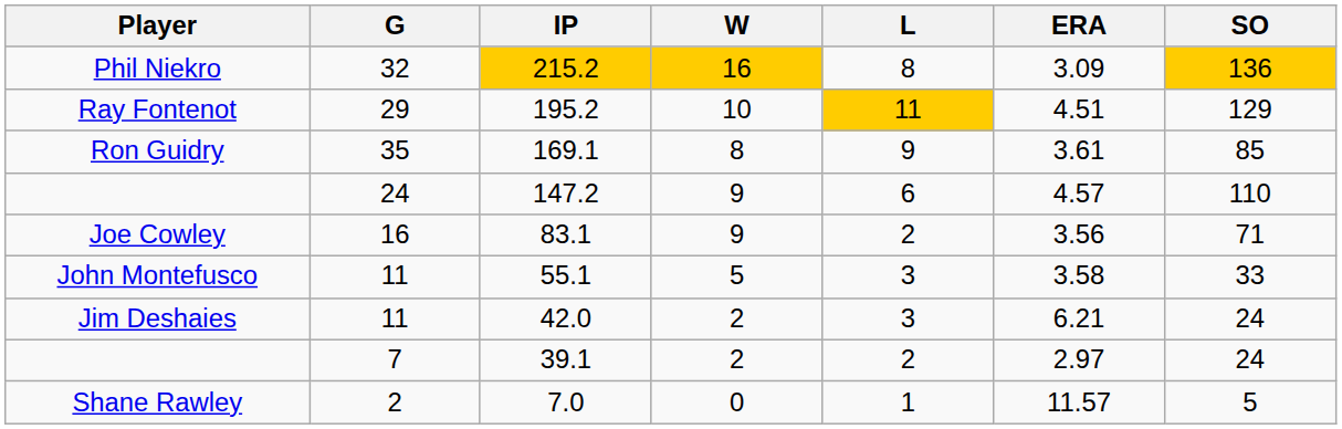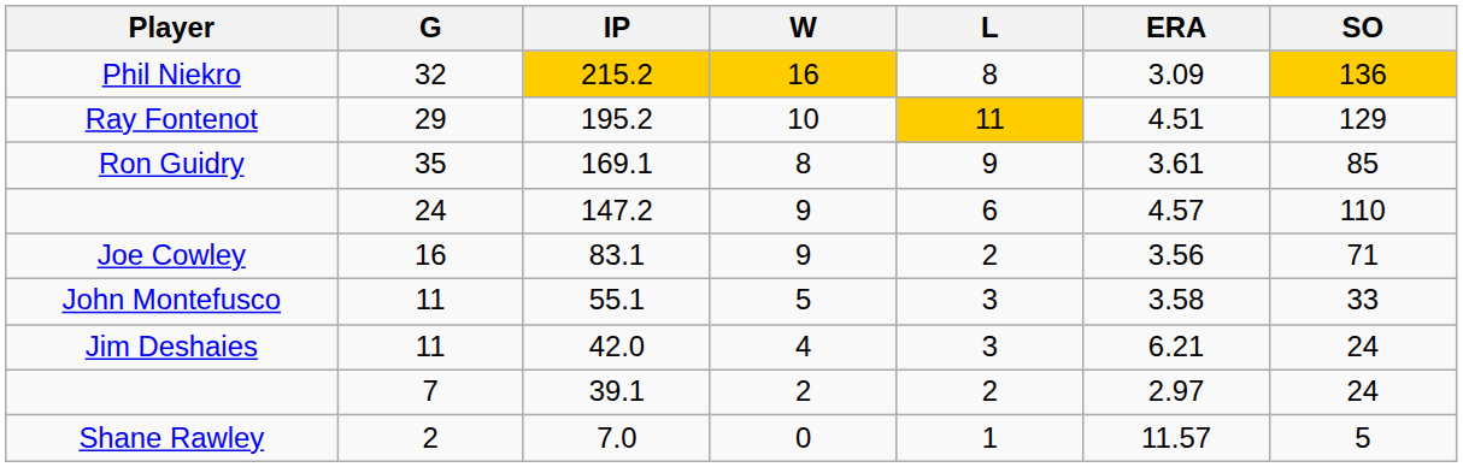 <table class="wikitable sortable">
 <tr>
 <th bgcolor="#DDDDFF" width="16%">Player</th>
 <th bgcolor="#DDDDFF" width="9%">G</th>
 <th bgcolor="#DDDDFF" width="9%">IP</th>
 <th bgcolor="#DDDDFF" width="9%">W</th>
 <th bgcolor="#DDDDFF" width="9%">L</th>
 <th bgcolor="#DDDDFF" width="9%">ERA</th>
 <th bgcolor="#DDDDFF" width="9%">SO</th>
 </tr>
 <tr align="center">
 <td><a href='#'>Phil Niekro</a></td>
 <td>32</td>
 <td style="background:#fc0;">215.2</td>
 <td style="background:#fc0;">16</td>
 <td>8</td>
 <td>3.09</td>
 <td style="background:#fc0;">136</td>
 </tr>
 <tr align="center">
 <td><a href='#'>Ray Fontenot</a></td>
 <td>29</td>
 <td>195.2</td>
 <td>10</td>
 <td style="background:#fc0;">11</td>
 <td>4.51</td>
 <td>129</td>
 </tr>
 <tr align="center">
 <td><a href='#'>Ron Guidry</a></td>
 <td>35</td>
 <td>169.1</td>
 <td>8</td>
 <td>9</td>
 <td>3.61</td>
 <td>85</td>
 </tr>
 <tr align="center">
 <td></td>
 <td>24</td>
 <td>147.2</td>
 <td>9</td>
 <td>6</td>
 <td>4.57</td>
 <td>110</td>
 </tr>
 <tr align="center">
 <td><a href='#'>Joe Cowley</a></td>
 <td>16</td>
 <td>83.1</td>
 <td>9</td>
 <td>2</td>
 <td>3.56</td>
 <td>71</td>
 </tr>
 <tr align="center">
 <td><a href='#'>John Montefusco</a></td>
 <td>11</td>
 <td>55.1</td>
 <td>5</td>
 <td>3</td>
 <td>3.58</td>
 <td>33</td>
 </tr>
 <tr align="center">
 <td><a href='#'>Jim Deshaies</a></td>
 <td>11</td>
 <td>42.0</td>
-<td>2</td>
+<td>4</td>
 <td>3</td>
 <td>6.21</td>
 <td>24</td>
 </tr>
 <tr align="center">
 <td></td>
 <td>7</td>
 <td>39.1</td>
 <td>2</td>
 <td>2</td>
 <td>2.97</td>
 <td>24</td>
 </tr>
 <tr align="center">
 <td><a href='#'>Shane Rawley</a></td>
 <td>2</td>
 <td>7.0</td>
 <td>0</td>
 <td>1</td>
 <td>11.57</td>
 <td>5</td>
 </tr>
 </table>
